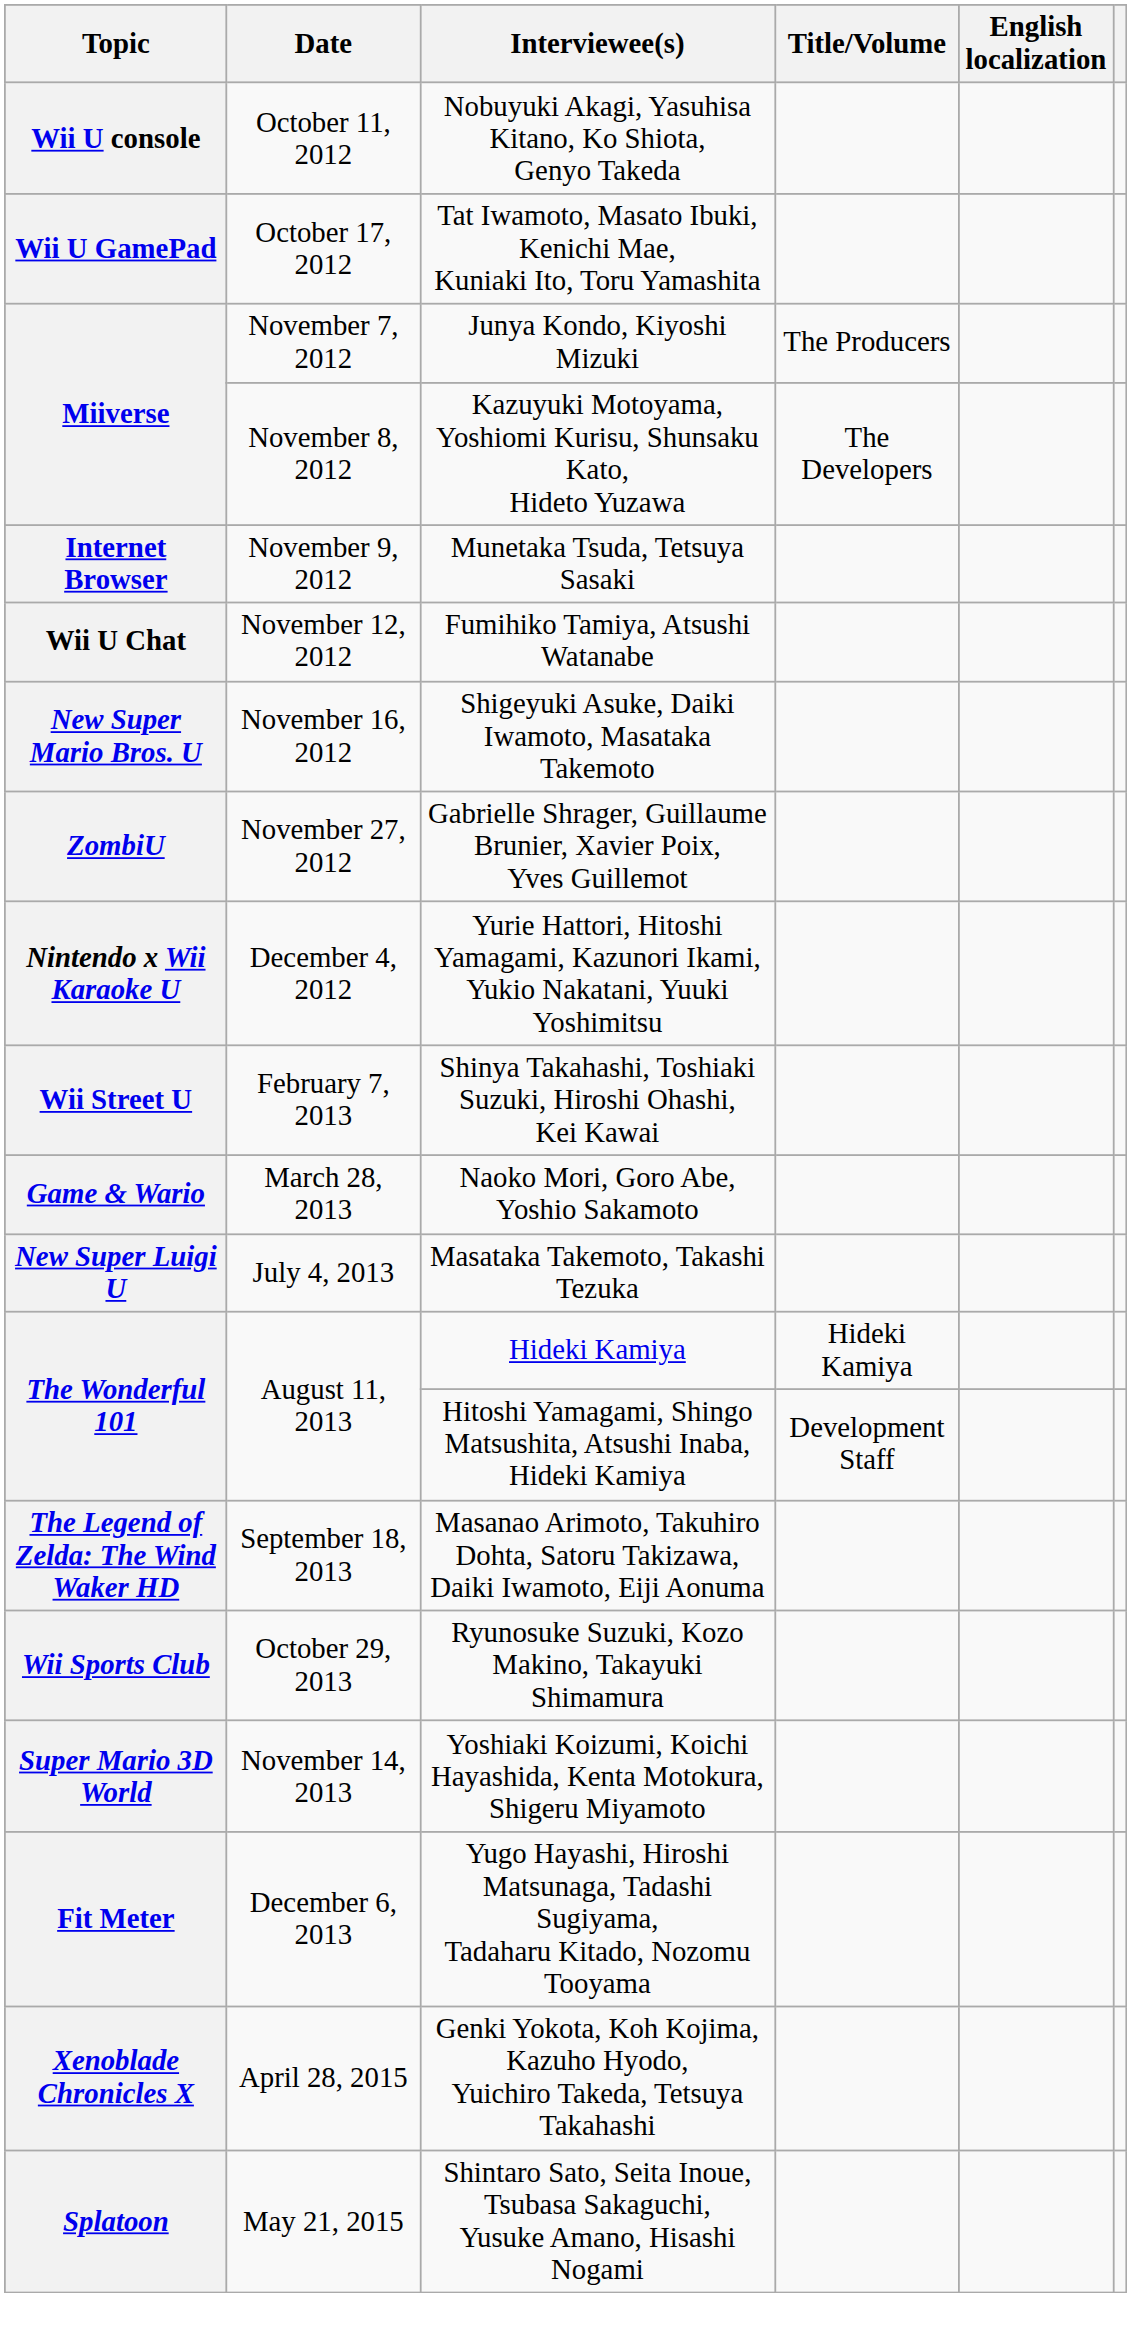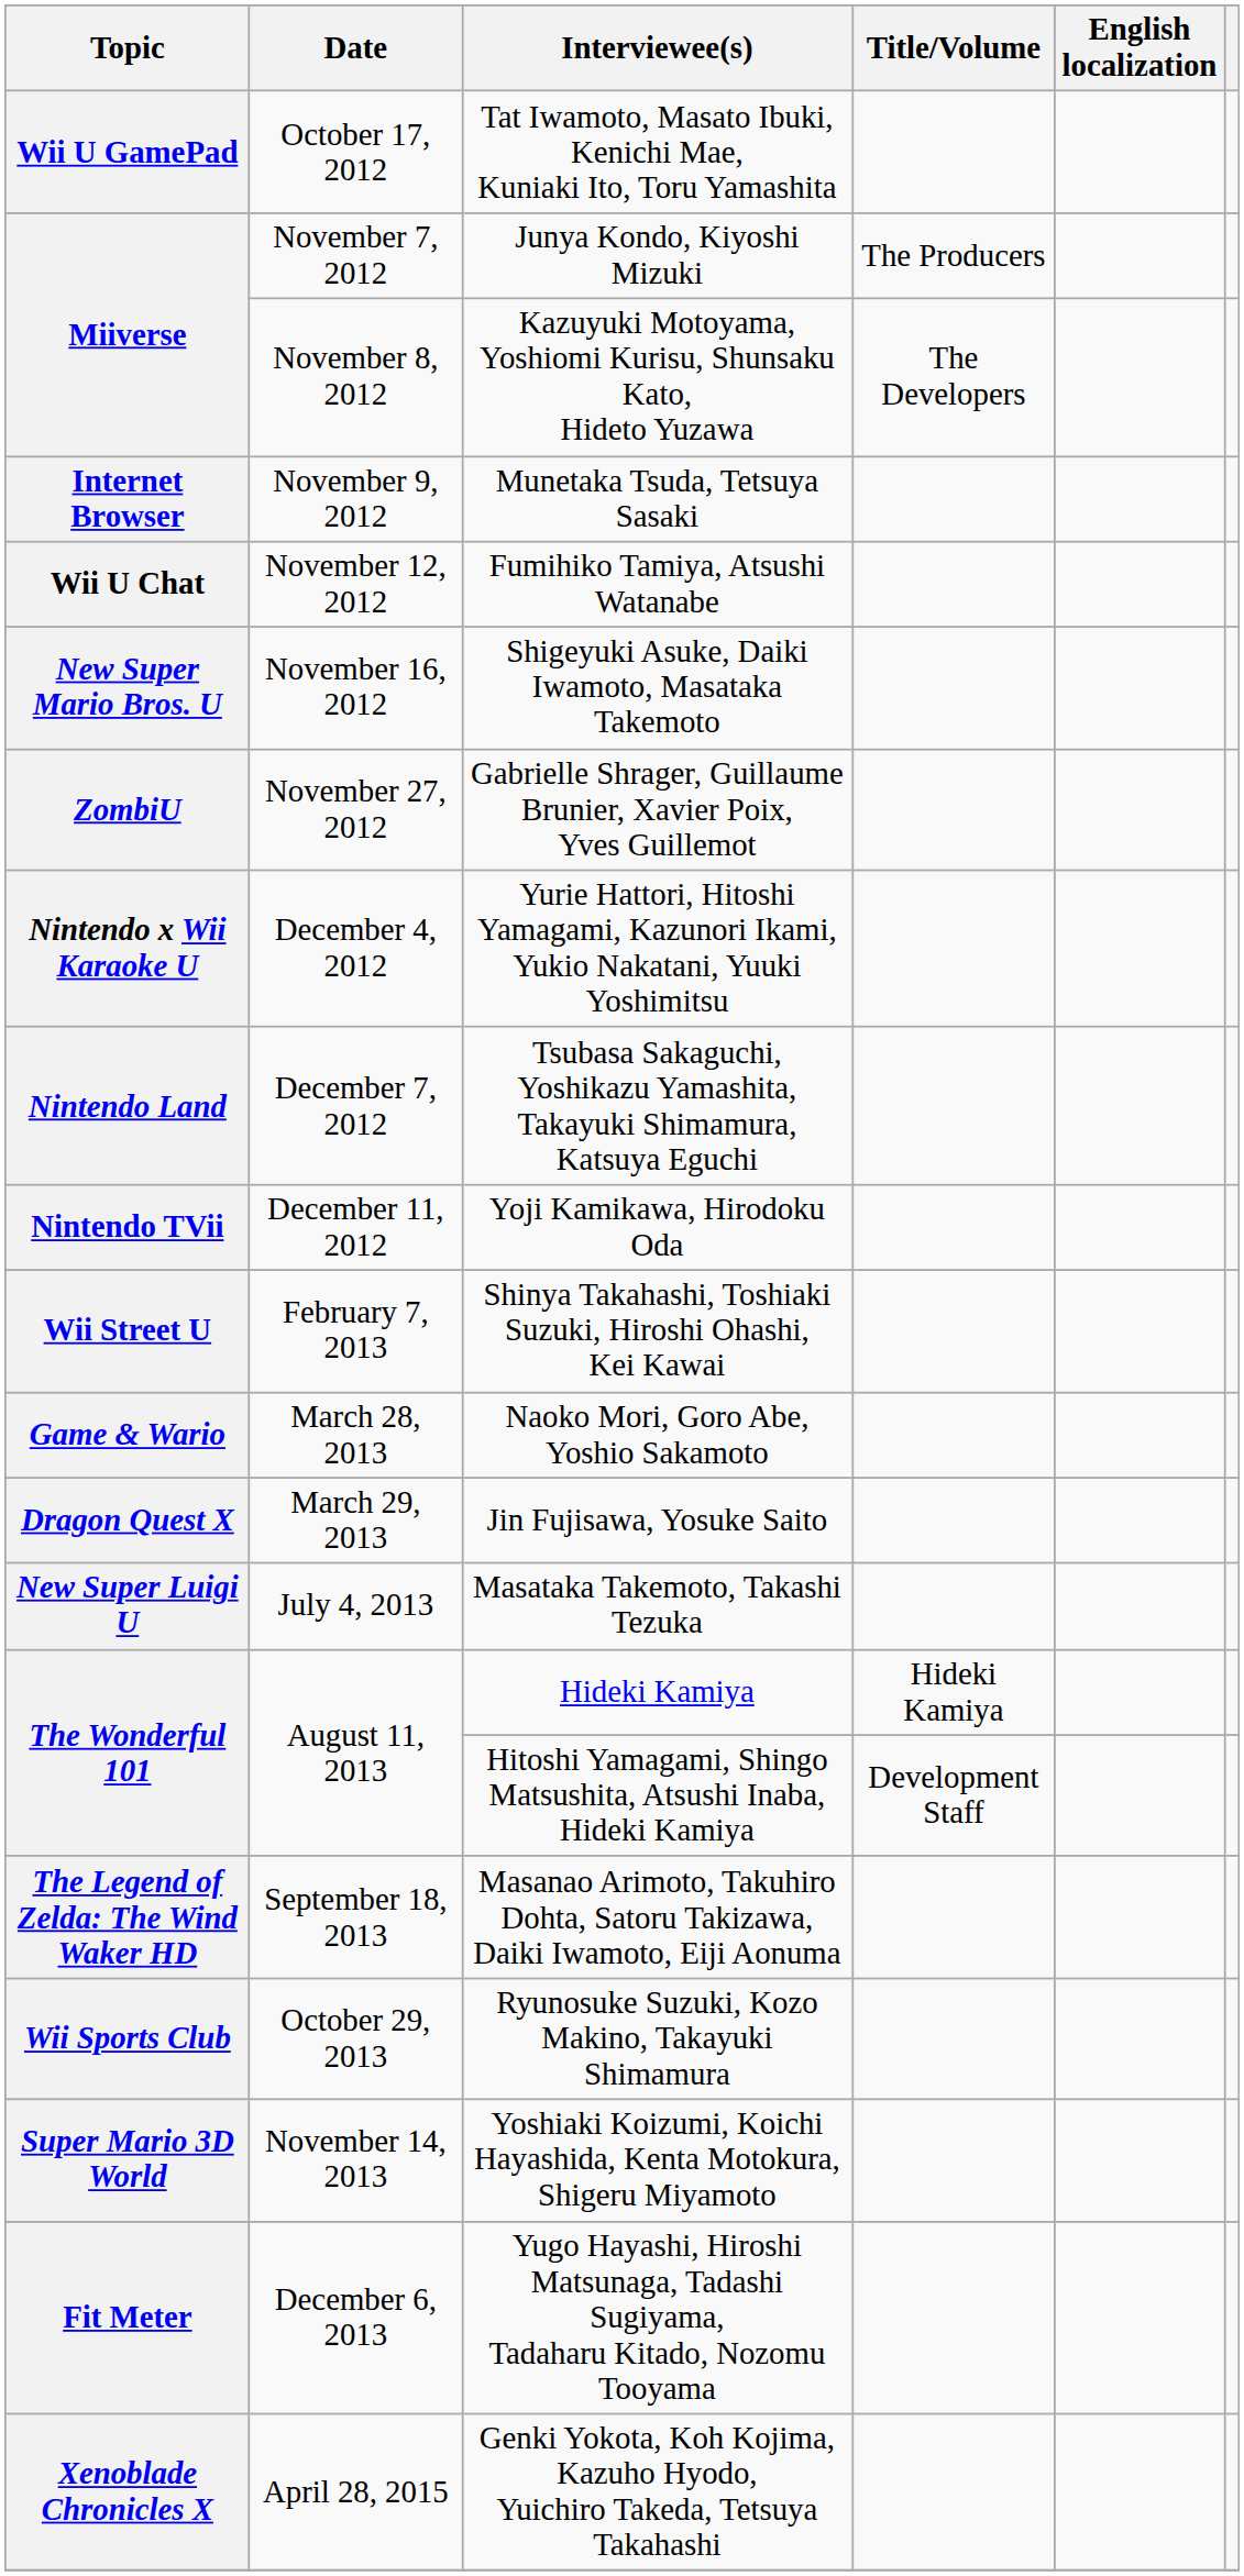 <table class="wikitable plainrowheaders" style="text-align: center;" width="100%">
 <tr>
 <th scope="col">Topic</th>
 <th scope="col">Date</th>
 <th scope="col">Interviewee(s)</th>
 <th scope="col">Title/Volume</th>
 <th scope="col">English<br>localization</th>
 <th scope="col"></th>
-</tr>
-<tr>
-<th scope="row" style="text-align: center;"><a href='#'>Wii U</a> console</th>
-<td>October 11, 2012</td>
-<td>Nobuyuki Akagi, Yasuhisa Kitano, Ko Shiota,<br>Genyo Takeda</td>
-<td></td>
-<td></td>
-<td></td>
 </tr>
 <tr>
 <th scope="row" style="text-align: center;"><a href='#'>Wii U GamePad</a></th>
 <td>October 17, 2012</td>
 <td>Tat Iwamoto, Masato Ibuki, Kenichi Mae,<br>Kuniaki Ito, Toru Yamashita</td>
 <td></td>
 <td></td>
 <td></td>
 </tr>
 <tr>
 <th scope="row" rowspan=2; style="text-align: center;"><a href='#'>Miiverse</a></th>
 <td>November 7, 2012</td>
 <td>Junya Kondo, Kiyoshi Mizuki</td>
 <td>The Producers</td>
 <td></td>
 <td></td>
 </tr>
 <tr>
 <td>November 8, 2012</td>
 <td>Kazuyuki Motoyama, Yoshiomi Kurisu, Shunsaku Kato,<br>Hideto Yuzawa</td>
 <td>The Developers</td>
 <td></td>
 <td></td>
 </tr>
 <tr>
 <th scope="row" style="text-align: center;"><a href='#'>Internet Browser</a></th>
 <td>November 9, 2012</td>
 <td>Munetaka Tsuda, Tetsuya Sasaki</td>
 <td></td>
 <td></td>
 <td></td>
 </tr>
 <tr>
 <th scope="row" style="text-align: center;">Wii U Chat</th>
 <td>November 12, 2012</td>
 <td>Fumihiko Tamiya, Atsushi Watanabe</td>
 <td></td>
 <td></td>
 <td></td>
 </tr>
 <tr>
 <th scope="row" style="text-align: center;"><em><a href='#'>New Super Mario Bros. U</a></em></th>
 <td>November 16, 2012</td>
 <td>Shigeyuki Asuke, Daiki Iwamoto, Masataka Takemoto</td>
 <td></td>
 <td></td>
 <td></td>
 </tr>
 <tr>
 <th scope="row" style="text-align: center;"><em><a href='#'>ZombiU</a></em></th>
 <td>November 27, 2012</td>
 <td>Gabrielle Shrager, Guillaume Brunier, Xavier Poix,<br>Yves Guillemot</td>
 <td></td>
 <td></td>
 <td></td>
 </tr>
 <tr>
 <th scope="row" style="text-align: center;"><em>Nintendo x <a href='#'>Wii Karaoke U</a></em></th>
 <td>December 4, 2012</td>
 <td>Yurie Hattori, Hitoshi Yamagami, Kazunori Ikami, Yukio Nakatani, Yuuki Yoshimitsu</td>
 <td></td>
 <td></td>
 <td></td>
 </tr>
 <tr>
+<th scope="row" style="text-align: center;"><em><a href='#'>Nintendo Land</a></em></th>
+<td>December 7, 2012</td>
+<td>Tsubasa Sakaguchi, Yoshikazu Yamashita, Takayuki Shimamura,<br>Katsuya Eguchi</td>
+<td></td>
+<td></td>
+<td></td>
+</tr>
+<tr>
+<th scope="row" style="text-align: center;"><a href='#'>Nintendo TVii</a></th>
+<td>December 11, 2012</td>
+<td>Yoji Kamikawa, Hirodoku Oda</td>
+<td></td>
+<td></td>
+<td></td>
+</tr>
+<tr>
 <th scope="row" style="text-align: center;"><a href='#'>Wii Street U</a></th>
 <td>February 7, 2013</td>
 <td>Shinya Takahashi, Toshiaki Suzuki, Hiroshi Ohashi,<br>Kei Kawai</td>
 <td></td>
 <td></td>
 <td></td>
 </tr>
 <tr>
 <th scope="row" style="text-align: center;"><em><a href='#'>Game & Wario</a></em></th>
 <td>March 28, 2013</td>
 <td>Naoko Mori, Goro Abe, Yoshio Sakamoto</td>
+<td></td>
+<td></td>
+<td></td>
+</tr>
+<tr>
+<th scope="row" style="text-align: center;"><em><a href='#'>Dragon Quest X</a></em></th>
+<td>March 29, 2013</td>
+<td>Jin Fujisawa, Yosuke Saito</td>
 <td></td>
 <td></td>
 <td></td>
 </tr>
 <tr>
 <th scope="row" style="text-align: center;"><em><a href='#'>New Super Luigi U</a></em></th>
 <td>July 4, 2013</td>
 <td>Masataka Takemoto, Takashi Tezuka</td>
 <td></td>
 <td></td>
 <td></td>
 </tr>
 <tr>
 <th scope="row" rowspan=2; style="text-align: center;"><em><a href='#'>The Wonderful 101</a></em></th>
 <td rowspan=2>August 11, 2013</td>
 <td><a href='#'>Hideki Kamiya</a></td>
 <td>Hideki Kamiya</td>
 <td></td>
 <td></td>
 </tr>
 <tr>
 <td>Hitoshi Yamagami, Shingo Matsushita, Atsushi Inaba,<br>Hideki Kamiya</td>
 <td>Development Staff</td>
 <td></td>
 <td></td>
 </tr>
 <tr>
 <th scope="row" style="text-align: center;"><em><a href='#'>The Legend of Zelda: The Wind Waker HD</a></em></th>
 <td>September 18, 2013</td>
 <td>Masanao Arimoto, Takuhiro Dohta, Satoru Takizawa,<br>Daiki Iwamoto, Eiji Aonuma</td>
 <td></td>
 <td></td>
 <td></td>
 </tr>
 <tr>
 <th scope="row" style="text-align: center;"><em><a href='#'>Wii Sports Club</a></em></th>
 <td>October 29, 2013</td>
 <td>Ryunosuke Suzuki, Kozo Makino, Takayuki Shimamura</td>
 <td></td>
 <td></td>
 <td></td>
 </tr>
 <tr>
 <th scope="row" style="text-align: center;"><em><a href='#'>Super Mario 3D World</a></em></th>
 <td>November 14, 2013</td>
 <td>Yoshiaki Koizumi, Koichi Hayashida, Kenta Motokura,<br>Shigeru Miyamoto</td>
 <td></td>
 <td></td>
 <td></td>
 </tr>
 <tr>
 <th scope="row" style="text-align: center;"><a href='#'>Fit Meter</a></th>
 <td>December 6, 2013</td>
 <td>Yugo Hayashi, Hiroshi Matsunaga, Tadashi Sugiyama,<br>Tadaharu Kitado, Nozomu Tooyama</td>
 <td></td>
 <td></td>
 <td></td>
 </tr>
 <tr>
 <th scope="row" style="text-align: center;"><em><a href='#'>Xenoblade Chronicles X</a></em></th>
 <td>April 28, 2015</td>
 <td>Genki Yokota, Koh Kojima, Kazuho Hyodo,<br>Yuichiro Takeda, Tetsuya Takahashi</td>
 <td></td>
 <td></td>
 <td></td>
 </tr>
 <tr>
-<th scope="row" style="text-align: center;"><em><a href='#'>Splatoon</a></em></th>
-<td>May 21, 2015</td>
-<td>Shintaro Sato, Seita Inoue, Tsubasa Sakaguchi,<br>Yusuke Amano, Hisashi Nogami</td>
-<td></td>
-<td></td>
-<td></td>
-</tr>
-<tr>
 </tr>
 </table>
